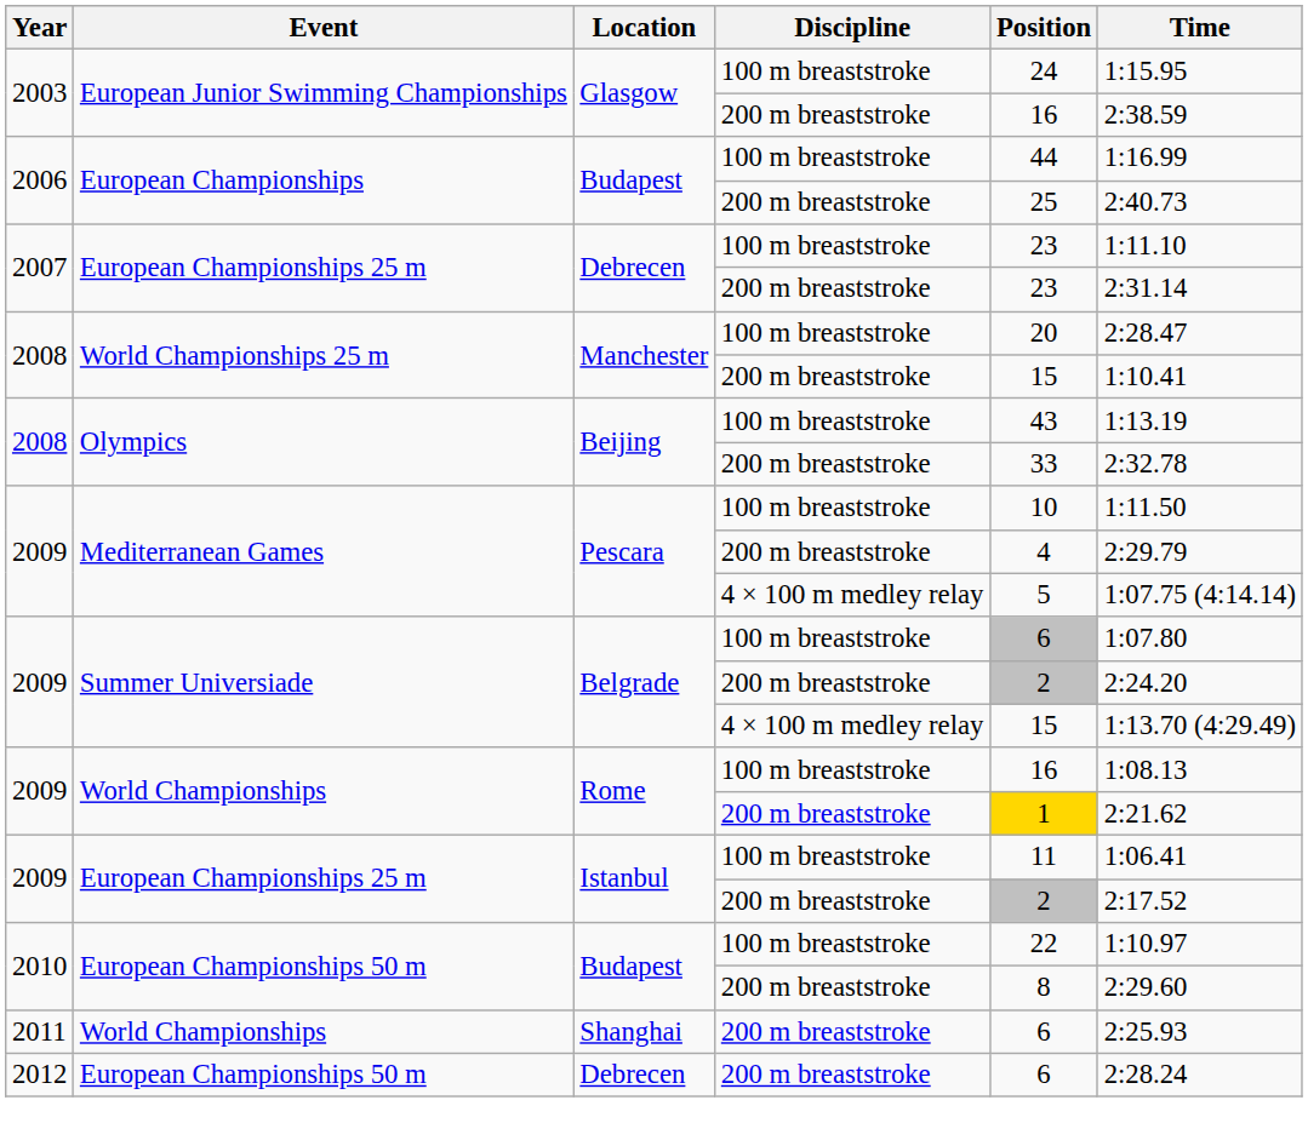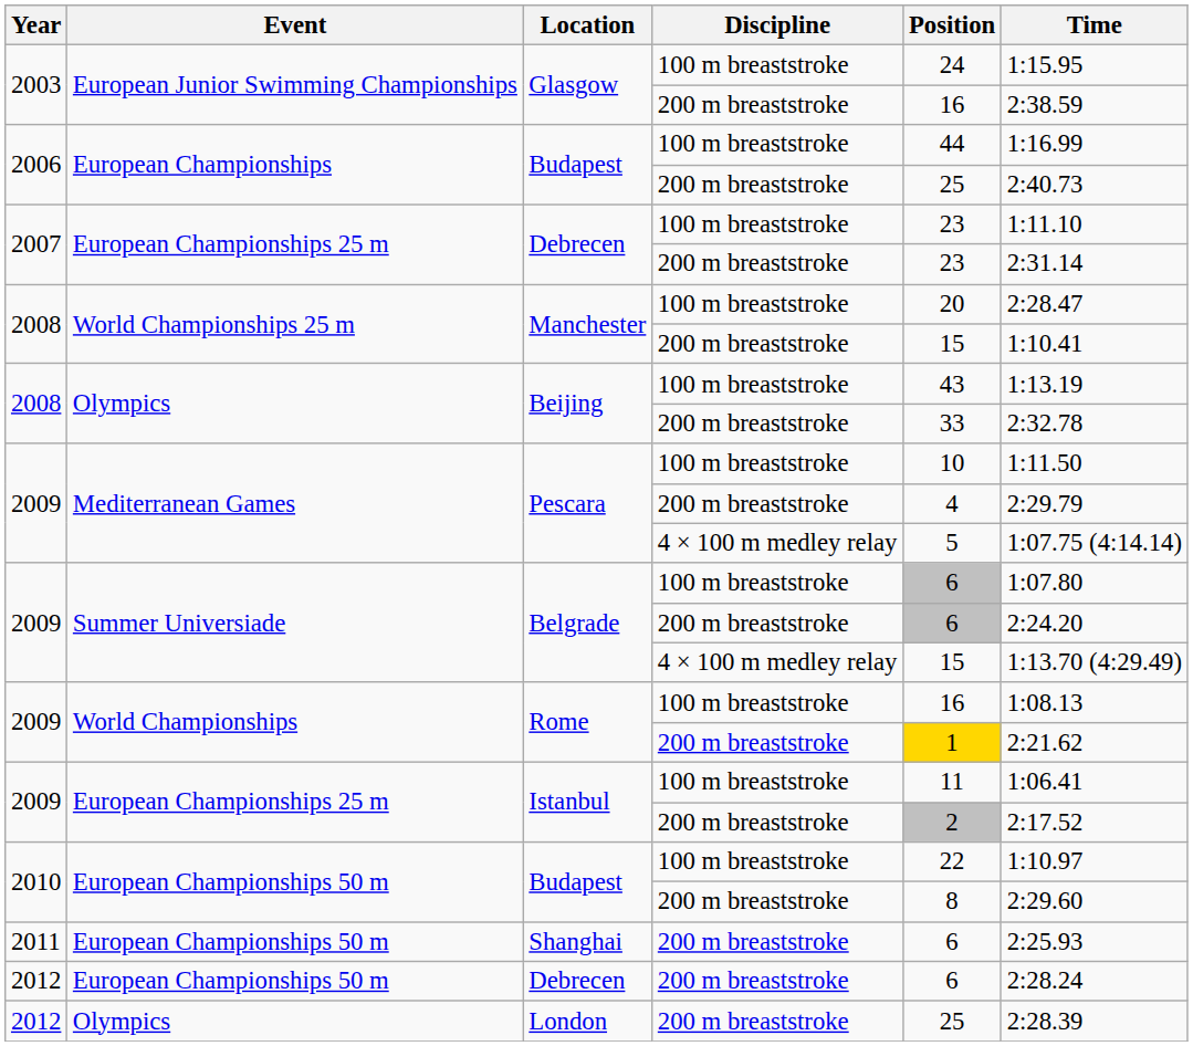 <table class=wikitable>
 <tr style="background:#ccc;">
 <th>Year</th>
 <th>Event</th>
 <th>Location</th>
 <th>Discipline</th>
 <th>Position</th>
 <th>Time</th>
 </tr>
 <tr>
 <td rowspan="2">2003</td>
 <td rowspan="2"><a href='#'>European Junior Swimming Championships</a></td>
 <td rowspan="2"> <a href='#'>Glasgow</a></td>
 <td>100 m breaststroke</td>
 <td style="text-align:center;">24</td>
 <td>1:15.95</td>
 </tr>
 <tr>
 <td>200 m breaststroke</td>
 <td style="text-align:center;">16</td>
 <td>2:38.59</td>
 </tr>
 <tr>
 <td rowspan="2">2006</td>
 <td rowspan="2"><a href='#'>European Championships</a></td>
 <td rowspan="2"> <a href='#'>Budapest</a></td>
 <td>100 m breaststroke</td>
 <td style="text-align:center;">44</td>
 <td>1:16.99</td>
 </tr>
 <tr>
 <td>200 m breaststroke</td>
 <td style="text-align:center;">25</td>
 <td>2:40.73</td>
 </tr>
 <tr>
 <td rowspan="2">2007</td>
 <td rowspan="2"><a href='#'>European Championships 25 m</a></td>
 <td rowspan="2"> <a href='#'>Debrecen</a></td>
 <td>100 m breaststroke</td>
 <td style="text-align:center;">23</td>
 <td>1:11.10</td>
 </tr>
 <tr>
 <td>200 m breaststroke</td>
 <td style="text-align:center;">23</td>
 <td>2:31.14</td>
 </tr>
 <tr>
 <td rowspan="2">2008</td>
 <td rowspan="2"><a href='#'>World Championships 25 m</a></td>
 <td rowspan="2"> <a href='#'>Manchester</a></td>
 <td>100 m breaststroke</td>
 <td style="text-align:center;">20</td>
 <td>2:28.47</td>
 </tr>
 <tr>
 <td>200 m breaststroke</td>
 <td style="text-align:center;">15</td>
 <td>1:10.41</td>
 </tr>
 <tr>
 <td rowspan="2"><a href='#'>2008</a></td>
 <td rowspan="2"><a href='#'>Olympics</a></td>
 <td rowspan="2"> <a href='#'>Beijing</a></td>
 <td>100 m breaststroke</td>
 <td style="text-align:center;">43</td>
 <td>1:13.19</td>
 </tr>
 <tr>
 <td>200 m breaststroke</td>
 <td style="text-align:center;">33</td>
 <td>2:32.78</td>
 </tr>
 <tr>
 <td rowspan="3">2009</td>
 <td rowspan="3"><a href='#'>Mediterranean Games</a></td>
 <td rowspan="3"> <a href='#'>Pescara</a></td>
 <td>100 m breaststroke</td>
 <td style="text-align:center;">10</td>
 <td>1:11.50</td>
 </tr>
 <tr>
 <td>200 m breaststroke</td>
 <td style="text-align:center;">4</td>
 <td>2:29.79</td>
 </tr>
 <tr>
 <td>4 × 100 m medley relay</td>
 <td style="text-align:center;">5</td>
 <td>1:07.75 (4:14.14)</td>
 </tr>
 <tr>
 <td rowspan="3">2009</td>
 <td rowspan="3"><a href='#'>Summer Universiade</a></td>
 <td rowspan="3"> <a href='#'>Belgrade</a></td>
 <td>100 m breaststroke</td>
 <td style="background:Silver; text-align:center;">6</td>
 <td>1:07.80</td>
 </tr>
 <tr>
 <td>200 m breaststroke</td>
-<td style="background:Silver; text-align:center;">2</td>
+<td style="background:Silver; text-align:center;">6</td>
 <td>2:24.20</td>
 </tr>
 <tr>
 <td>4 × 100 m medley relay</td>
 <td style="text-align:center;">15</td>
 <td>1:13.70 (4:29.49)</td>
 </tr>
 <tr>
 <td rowspan="2">2009</td>
 <td rowspan="2"><a href='#'>World Championships</a></td>
 <td rowspan="2"> <a href='#'>Rome</a></td>
 <td>100 m breaststroke</td>
 <td style="text-align:center;">16</td>
 <td>1:08.13</td>
 </tr>
 <tr>
 <td><a href='#'>200 m breaststroke</a></td>
 <td style="background:Gold; text-align:center;">1</td>
 <td>2:21.62</td>
 </tr>
 <tr>
 <td rowspan="2">2009</td>
 <td rowspan="2"><a href='#'>European Championships 25 m</a></td>
 <td rowspan="2"> <a href='#'>Istanbul</a></td>
 <td>100 m breaststroke</td>
 <td style="text-align:center;">11</td>
 <td>1:06.41</td>
 </tr>
 <tr>
 <td>200 m breaststroke</td>
 <td style="background:Silver; text-align:center;">2</td>
 <td>2:17.52</td>
 </tr>
 <tr>
 <td rowspan="2">2010</td>
 <td rowspan="2"><a href='#'>European Championships 50 m</a></td>
 <td rowspan="2"> <a href='#'>Budapest</a></td>
 <td>100 m breaststroke</td>
 <td style="text-align:center;">22</td>
 <td>1:10.97</td>
 </tr>
 <tr>
 <td>200 m breaststroke</td>
 <td style="text-align:center;">8</td>
 <td>2:29.60</td>
 </tr>
 <tr>
 <td>2011</td>
-<td><a href='#'>World Championships</a></td>
+<td><a href='#'>European Championships 50 m</a></td>
 <td> <a href='#'>Shanghai</a></td>
 <td><a href='#'>200 m breaststroke</a></td>
 <td style="text-align:center;">6</td>
 <td>2:25.93</td>
 </tr>
 <tr>
 <td>2012</td>
 <td><a href='#'>European Championships 50 m</a></td>
 <td> <a href='#'>Debrecen</a></td>
 <td><a href='#'>200 m breaststroke</a></td>
 <td style="text-align:center;">6</td>
 <td>2:28.24</td>
 </tr>
+<tr>
+<td><a href='#'>2012</a></td>
+<td><a href='#'>Olympics</a></td>
+<td> <a href='#'>London</a></td>
+<td><a href='#'>200 m breaststroke</a></td>
+<td style="text-align:center;">25</td>
+<td>2:28.39</td>
+</tr>
 </table>
